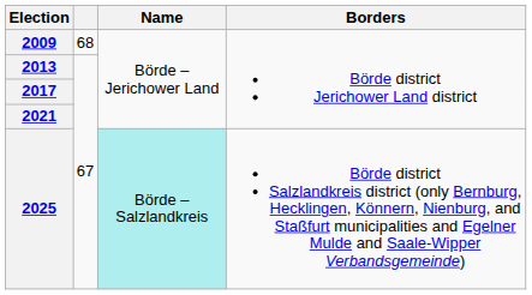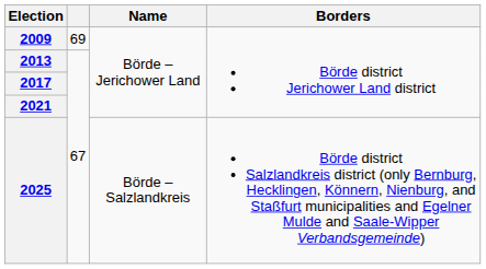 <table class=wikitable style="text-align:center">
 <tr>
 <th>Election</th>
 <th></th>
 <th width=125px>Name</th>
 <th width=300px>Borders</th>
 </tr>
 <tr>
 <th><a href='#'>2009</a></th>
-<td>68</td>
+<td>69</td>
 <td rowspan=4>Börde – Jerichower Land</td>
 <td rowspan=4><br><ul><li><a href='#'>Börde</a> district</li><li><a href='#'>Jerichower Land</a> district</li></ul></td>
 </tr>
 <tr>
 <th><a href='#'>2013</a></th>
 <td rowspan=4>67</td>
 </tr>
 <tr>
 <th><a href='#'>2017</a></th>
 </tr>
 <tr>
 <th><a href='#'>2021</a></th>
 </tr>
 <tr>
 <th><a href='#'>2025</a></th>
-<td style="background: paleturquoise;">Börde – Salzlandkreis</td>
+<td>Börde – Salzlandkreis</td>
 <td><br><ul><li><a href='#'>Börde</a> district</li><li><a href='#'>Salzlandkreis</a> district (only <a href='#'>Bernburg</a>, <a href='#'>Hecklingen</a>, <a href='#'>Könnern</a>, <a href='#'>Nienburg</a>, and <a href='#'>Staßfurt</a> municipalities and <a href='#'>Egelner Mulde</a> and <a href='#'>Saale-Wipper</a> <em><a href='#'>Verbandsgemeinde</a></em>)</li></ul></td>
 </tr>
 </table>
